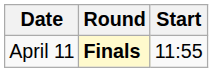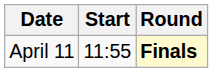 <table class=wikitable>
 <tr>
 <th>Date</th>
+<th>Start</th>
 <th>Round</th>
-<th>Start</th>
 </tr>
 <tr>
 <td>April 11</td>
+<td>11:55</td>
 <td style=background:lemonchiffon><strong>Finals</strong></td>
-<td>11:55</td>
 </tr>
 </table>
